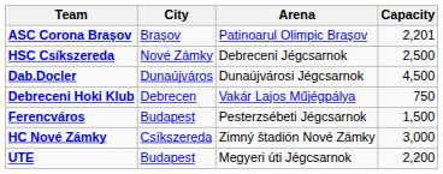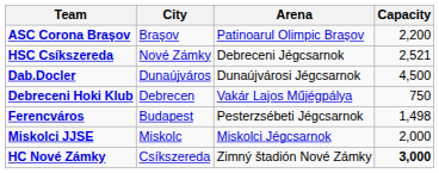 <table class="wikitable sortable" style="text-align: left;">
 <tr>
 <th>Team</th>
 <th>City</th>
 <th>Arena</th>
 <th>Capacity</th>
 </tr>
 <tr>
 <td><strong><a href='#'>ASC Corona Braşov</a></strong></td>
 <td> <a href='#'>Braşov</a></td>
 <td><a href='#'>Patinoarul Olimpic Brașov</a></td>
-<td align="right">2,201</td>
+<td align="right">2,200</td>
 </tr>
 <tr>
 <td><strong><a href='#'>HSC Csíkszereda</a></strong></td>
 <td> <a href='#'>Nové Zámky</a></td>
 <td>Debreceni Jégcsarnok</td>
-<td align="right">2,500</td>
+<td align="right">2,521</td>
 </tr>
 <tr>
 <td><strong><a href='#'>Dab.Docler</a></strong></td>
 <td> <a href='#'>Dunaújváros</a></td>
 <td>Dunaújvárosi Jégcsarnok</td>
 <td align="right">4,500</td>
 </tr>
 <tr>
 <td><strong><a href='#'>Debreceni Hoki Klub</a></strong></td>
 <td> <a href='#'>Debrecen</a></td>
 <td><a href='#'>Vakár Lajos Műjégpálya</a></td>
 <td align="right">750</td>
 </tr>
 <tr>
 <td><strong><a href='#'>Ferencváros</a></strong></td>
 <td> <a href='#'>Budapest</a></td>
 <td>Pesterzsébeti Jégcsarnok</td>
-<td align="right">1,500</td>
+<td align="right">1,498</td>
+</tr>
+<tr>
+<td><strong><a href='#'>Miskolci JJSE</a></strong></td>
+<td> <a href='#'>Miskolc</a></td>
+<td><a href='#'>Miskolci Jégcsarnok</a></td>
+<td align="right">2,000</td>
 </tr>
 <tr>
 <td><strong><a href='#'>HC Nové Zámky</a></strong></td>
 <td> <a href='#'>Csíkszereda</a></td>
 <td>Zimný štadión Nové Zámky</td>
-<td align="right">3,000</td>
-</tr>
-<tr>
-<td><strong><a href='#'>UTE</a></strong></td>
-<td> <a href='#'>Budapest</a></td>
-<td>Megyeri úti Jégcsarnok</td>
-<td align="right">2,200</td>
+<td align="right"><strong>3,000</strong></td>
 </tr>
 </table>
